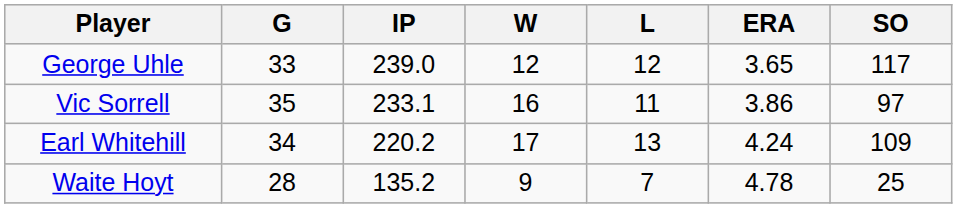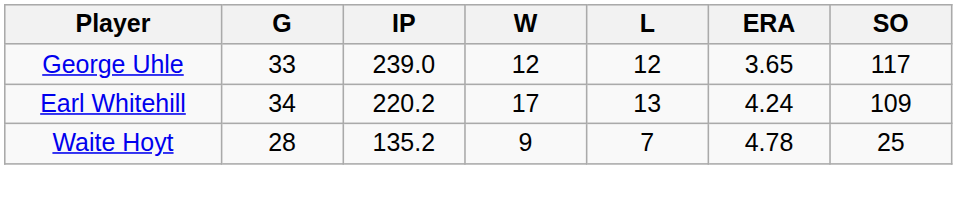 <table class="wikitable sortable">
 <tr>
 <th bgcolor="#DDDDFF" width="16%">Player</th>
 <th bgcolor="#DDDDFF" width="9%">G</th>
 <th bgcolor="#DDDDFF" width="9%">IP</th>
 <th bgcolor="#DDDDFF" width="9%">W</th>
 <th bgcolor="#DDDDFF" width="9%">L</th>
 <th bgcolor="#DDDDFF" width="9%">ERA</th>
 <th bgcolor="#DDDDFF" width="9%">SO</th>
 </tr>
 <tr align="center">
 <td><a href='#'>George Uhle</a></td>
 <td>33</td>
 <td>239.0</td>
 <td>12</td>
 <td>12</td>
 <td>3.65</td>
 <td>117</td>
 </tr>
 <tr align=center>
-<td><a href='#'>Vic Sorrell</a></td>
-<td>35</td>
-<td>233.1</td>
-<td>16</td>
-<td>11</td>
-<td>3.86</td>
-<td>97</td>
-</tr>
-<tr align=center>
 <td><a href='#'>Earl Whitehill</a></td>
 <td>34</td>
 <td>220.2</td>
 <td>17</td>
 <td>13</td>
 <td>4.24</td>
 <td>109</td>
 </tr>
 <tr align=center>
 <td><a href='#'>Waite Hoyt</a></td>
 <td>28</td>
 <td>135.2</td>
 <td>9</td>
 <td>7</td>
 <td>4.78</td>
 <td>25</td>
 </tr>
 </table>
